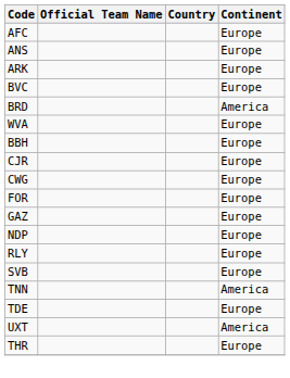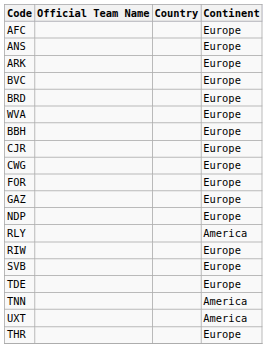 <table class="wikitable sortable">
 <tr style="background:#ccf;">
 <th>Code</th>
 <th>Official Team Name</th>
 <th>Country</th>
 <th>Continent</th>
 </tr>
 <tr>
 <td>AFC</td>
 <td></td>
 <td></td>
 <td>Europe</td>
 </tr>
 <tr>
 <td>ANS</td>
 <td></td>
 <td></td>
 <td>Europe</td>
 </tr>
 <tr>
 <td>ARK</td>
 <td></td>
 <td></td>
 <td>Europe</td>
 </tr>
 <tr>
 <td>BVC</td>
 <td></td>
 <td></td>
 <td>Europe</td>
 </tr>
 <tr>
 <td>BRD</td>
 <td></td>
 <td></td>
-<td>America</td>
+<td>Europe</td>
 </tr>
 <tr>
 <td>WVA</td>
 <td></td>
 <td></td>
 <td>Europe</td>
 </tr>
 <tr>
 <td>BBH</td>
 <td></td>
 <td></td>
 <td>Europe</td>
 </tr>
 <tr>
 <td>CJR</td>
 <td></td>
 <td></td>
 <td>Europe</td>
 </tr>
 <tr>
 <td>CWG</td>
 <td></td>
 <td></td>
 <td>Europe</td>
 </tr>
 <tr>
 <td>FOR</td>
 <td></td>
 <td></td>
 <td>Europe</td>
 </tr>
 <tr>
 <td>GAZ</td>
 <td></td>
 <td></td>
 <td>Europe</td>
 </tr>
 <tr>
 <td>NDP</td>
 <td></td>
 <td></td>
 <td>Europe</td>
 </tr>
 <tr>
 <td>RLY</td>
 <td></td>
 <td></td>
+<td>America</td>
+</tr>
+<tr>
+<td>RIW</td>
+<td></td>
+<td></td>
 <td>Europe</td>
 </tr>
 <tr>
 <td>SVB</td>
 <td></td>
 <td></td>
 <td>Europe</td>
 </tr>
 <tr>
+<td>TDE</td>
+<td></td>
+<td></td>
+<td>Europe</td>
+</tr>
+<tr>
 <td>TNN</td>
 <td></td>
 <td></td>
 <td>America</td>
-</tr>
-<tr>
-<td>TDE</td>
-<td></td>
-<td></td>
-<td>Europe</td>
 </tr>
 <tr>
 <td>UXT</td>
 <td></td>
 <td></td>
 <td>America</td>
 </tr>
 <tr>
 <td>THR</td>
 <td></td>
 <td></td>
 <td>Europe</td>
 </tr>
 <tr>
 </tr>
 </table>
